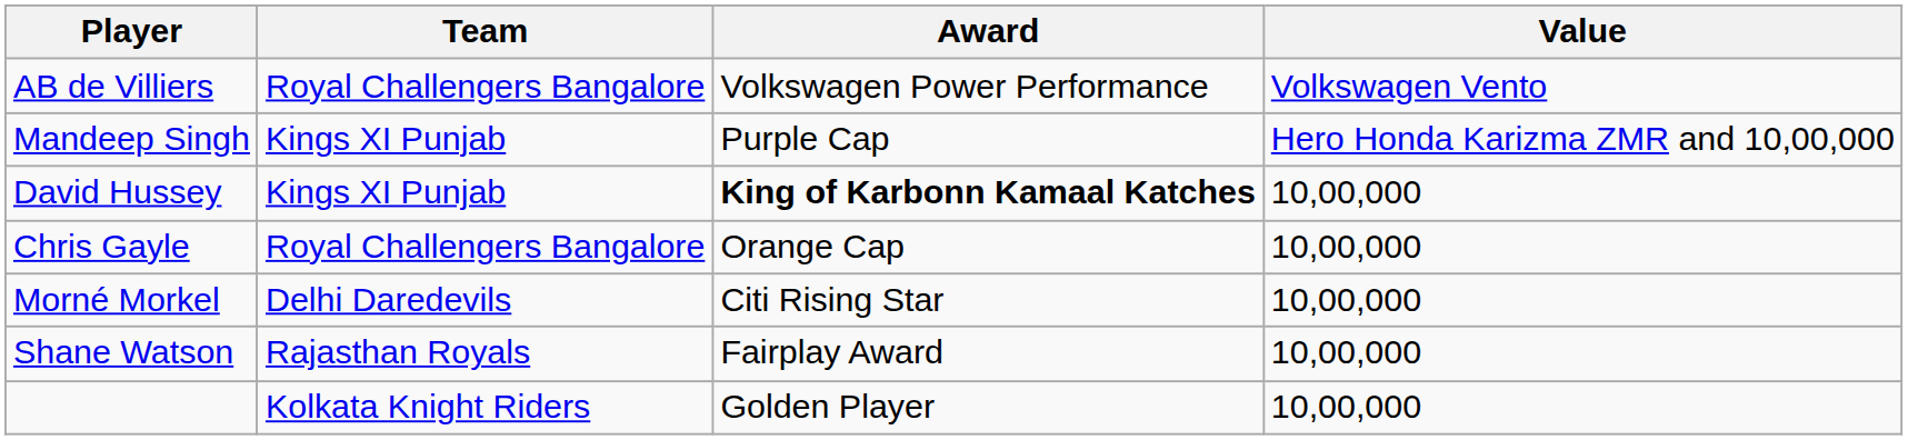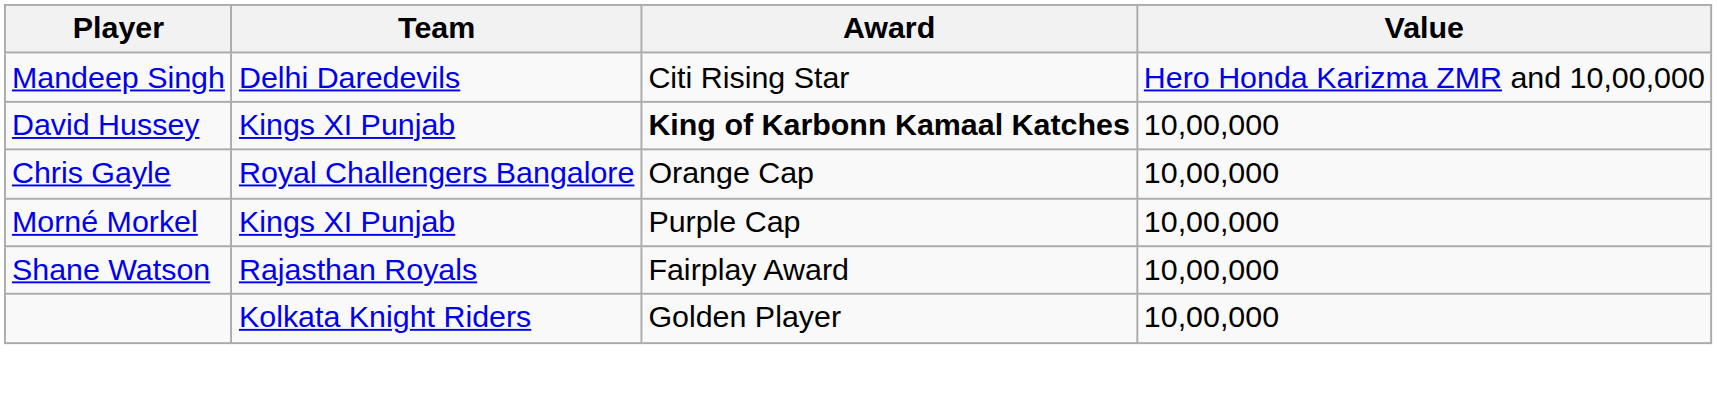 <table class="wikitable">
 <tr>
 <th>Player</th>
 <th>Team</th>
 <th>Award</th>
 <th>Value</th>
 </tr>
 <tr>
-<td style="text-align:left"><a href='#'>AB de Villiers</a></td>
-<td><a href='#'>Royal Challengers Bangalore</a></td>
-<td>Volkswagen Power Performance</td>
-<td><a href='#'>Volkswagen Vento</a></td>
-</tr>
-<tr>
 <td style="text-align:left"><a href='#'>Mandeep Singh</a></td>
-<td><a href='#'>Kings XI Punjab</a></td>
-<td>Purple Cap</td>
+<td><a href='#'>Delhi Daredevils</a></td>
+<td>Citi Rising Star</td>
 <td><a href='#'>Hero Honda Karizma ZMR</a> and  10,00,000</td>
 </tr>
 <tr>
 <td style="text-align:left"><a href='#'>David Hussey</a></td>
 <td><a href='#'>Kings XI Punjab</a></td>
 <td><strong>King of Karbonn Kamaal Katches</strong></td>
 <td> 10,00,000</td>
 </tr>
 <tr>
 <td style="text-align:left"><a href='#'>Chris Gayle</a></td>
 <td><a href='#'>Royal Challengers Bangalore</a></td>
 <td>Orange Cap</td>
 <td> 10,00,000</td>
 </tr>
 <tr>
 <td style="text-align:left"><a href='#'>Morné Morkel</a></td>
-<td><a href='#'>Delhi Daredevils</a></td>
-<td>Citi Rising Star</td>
+<td><a href='#'>Kings XI Punjab</a></td>
+<td>Purple Cap</td>
 <td> 10,00,000</td>
 </tr>
 <tr>
 <td style="text-align:left"><a href='#'>Shane Watson</a></td>
 <td><a href='#'>Rajasthan Royals</a></td>
 <td>Fairplay Award</td>
 <td> 10,00,000</td>
 </tr>
 <tr>
 <td style="text-align:left"></td>
 <td><a href='#'>Kolkata Knight Riders</a></td>
 <td>Golden Player</td>
 <td> 10,00,000</td>
 </tr>
 </table>
